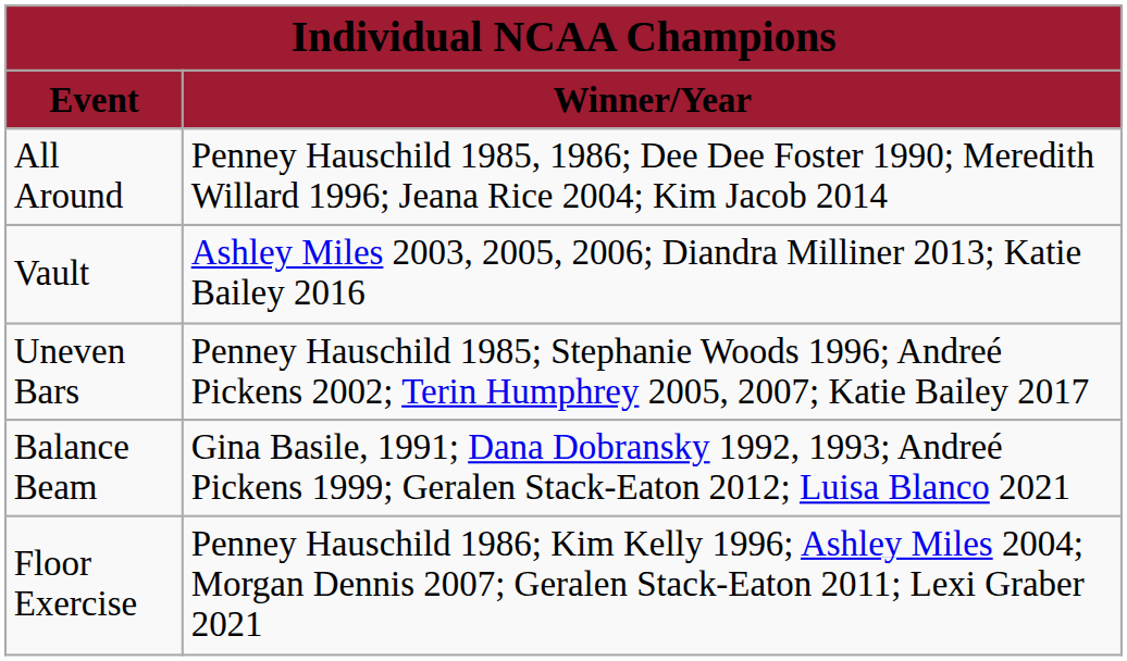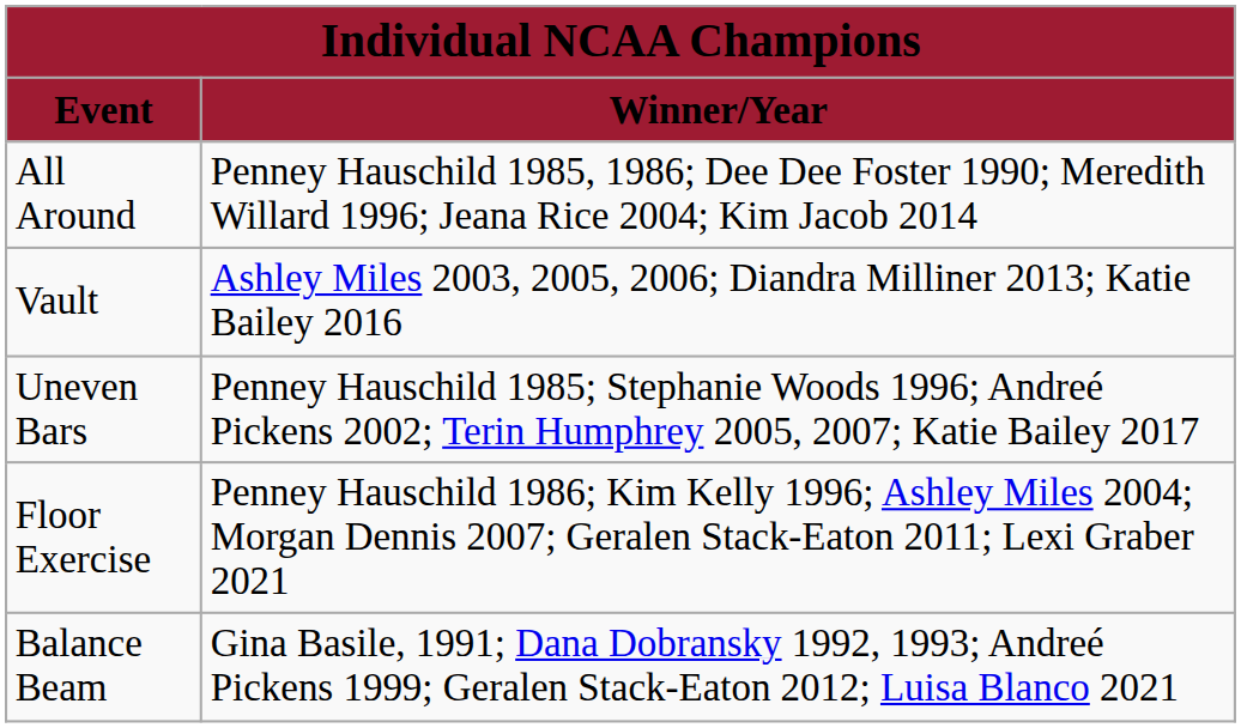 <table class="wikitable" width=80%>
 <tr>
 <td colspan=2 align=center bgcolor="#9E1B32"><span><big><strong>Individual NCAA Champions</strong></big></span></td>
 </tr>
 <tr>
 <td align=center bgcolor="#9E1B32"><span><strong>Event</strong></span></td>
 <td align=center bgcolor="#9E1B32"><span><strong>Winner/Year</strong></span></td>
 </tr>
 <tr>
 <td>All Around</td>
 <td>Penney Hauschild 1985, 1986; Dee Dee Foster 1990; Meredith Willard 1996; Jeana Rice 2004; Kim Jacob 2014</td>
 </tr>
 <tr>
 <td>Vault</td>
 <td><a href='#'>Ashley Miles</a> 2003, 2005, 2006; Diandra Milliner 2013; Katie Bailey 2016</td>
 </tr>
 <tr>
 <td>Uneven Bars</td>
 <td>Penney Hauschild 1985; Stephanie Woods 1996; Andreé Pickens 2002; <a href='#'>Terin Humphrey</a> 2005, 2007; Katie Bailey 2017</td>
 </tr>
 <tr>
+<td>Floor Exercise</td>
+<td>Penney Hauschild 1986; Kim Kelly 1996; <a href='#'>Ashley Miles</a> 2004; Morgan Dennis 2007; Geralen Stack-Eaton 2011; Lexi Graber 2021</td>
+</tr>
+<tr>
 <td>Balance Beam</td>
 <td>Gina Basile, 1991; <a href='#'>Dana Dobransky</a> 1992, 1993; Andreé Pickens 1999; Geralen Stack-Eaton 2012; <a href='#'>Luisa Blanco</a> 2021</td>
 </tr>
-<tr>
-<td>Floor Exercise</td>
-<td>Penney Hauschild 1986; Kim Kelly 1996; <a href='#'>Ashley Miles</a> 2004; Morgan Dennis 2007; Geralen Stack-Eaton 2011; Lexi Graber 2021</td>
-</tr>
 </table>
